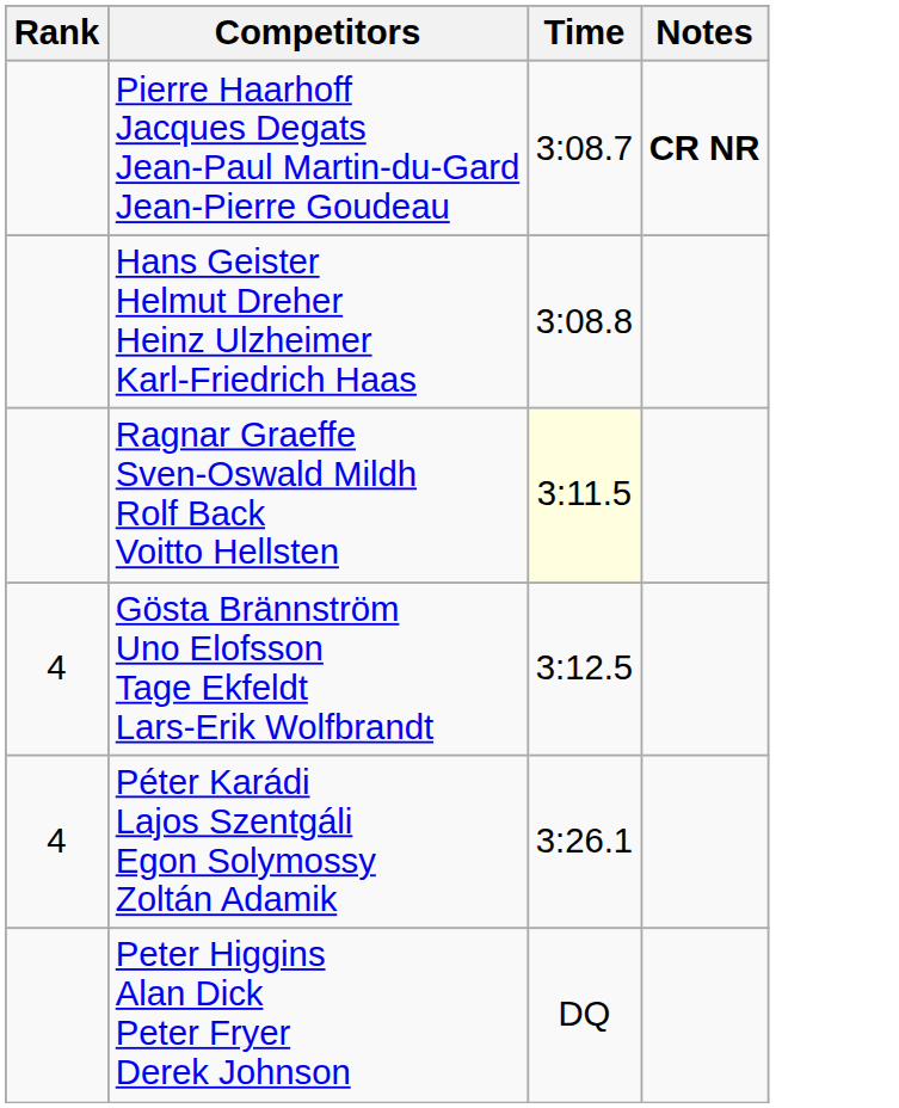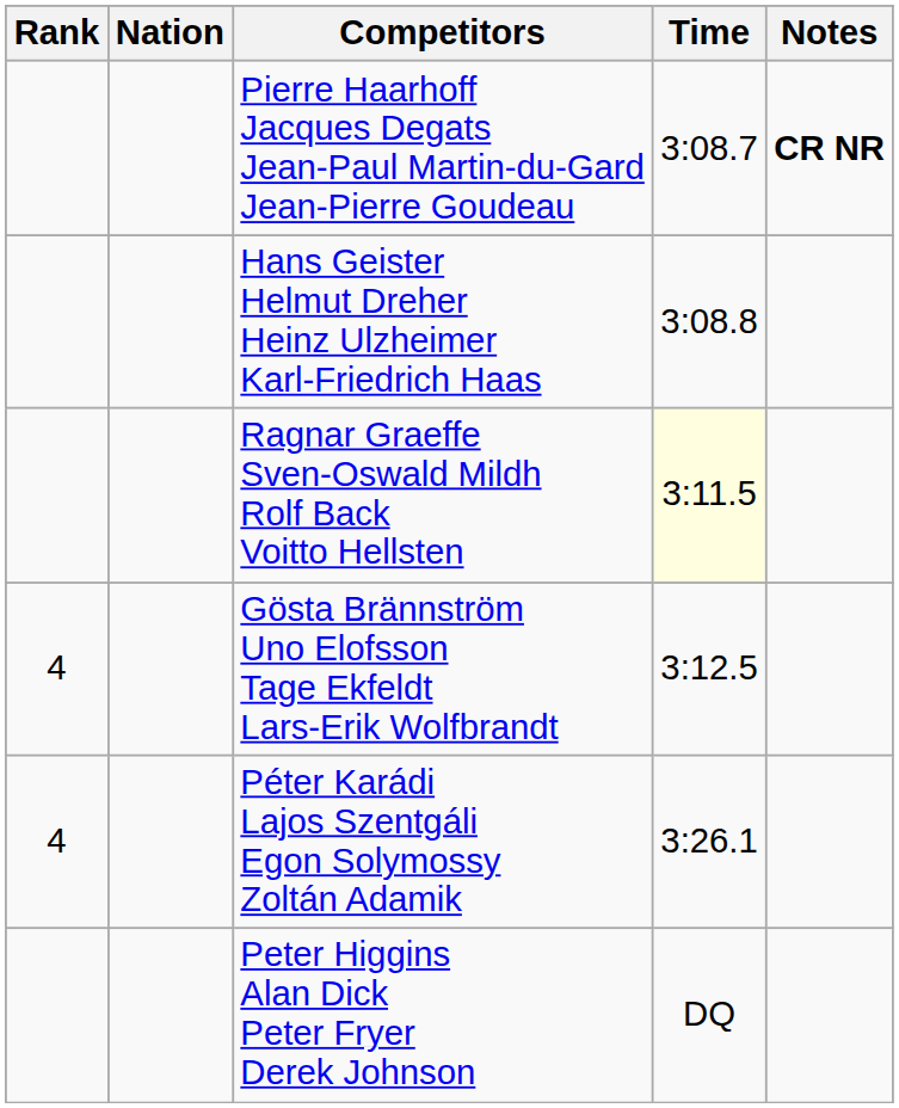 <table class="wikitable sortable" style="text-align:center">
 <tr>
 <th>Rank</th>
+<th>Nation</th>
 <th>Competitors</th>
 <th>Time</th>
 <th>Notes</th>
 </tr>
 <tr>
 <td></td>
+<td align=left></td>
 <td align=left><a href='#'>Pierre Haarhoff</a><br><a href='#'>Jacques Degats</a><br><a href='#'>Jean-Paul Martin-du-Gard</a><br><a href='#'>Jean-Pierre Goudeau</a></td>
 <td>3:08.7</td>
 <td><strong>CR NR</strong></td>
 </tr>
 <tr>
 <td></td>
+<td align=left></td>
 <td align=left><a href='#'>Hans Geister</a><br><a href='#'>Helmut Dreher</a><br><a href='#'>Heinz Ulzheimer</a><br><a href='#'>Karl-Friedrich Haas</a></td>
 <td>3:08.8</td>
 <td></td>
 </tr>
 <tr>
 <td></td>
+<td align=left></td>
 <td align=left><a href='#'>Ragnar Graeffe</a><br><a href='#'>Sven-Oswald Mildh</a><br><a href='#'>Rolf Back</a><br><a href='#'>Voitto Hellsten</a></td>
 <td style="background: lightyellow;">3:11.5</td>
 <td></td>
 </tr>
 <tr>
 <td>4</td>
+<td align=left></td>
 <td align=left><a href='#'>Gösta Brännström</a><br><a href='#'>Uno Elofsson</a><br><a href='#'>Tage Ekfeldt</a><br><a href='#'>Lars-Erik Wolfbrandt</a></td>
 <td>3:12.5</td>
 <td></td>
 </tr>
 <tr>
 <td>4</td>
+<td align=left></td>
 <td align=left><a href='#'>Péter Karádi</a><br><a href='#'>Lajos Szentgáli</a><br><a href='#'>Egon Solymossy</a><br><a href='#'>Zoltán Adamik</a></td>
 <td>3:26.1</td>
 <td></td>
 </tr>
 <tr>
 <td></td>
+<td align=left></td>
 <td align=left><a href='#'>Peter Higgins</a><br><a href='#'>Alan Dick</a><br><a href='#'>Peter Fryer</a><br><a href='#'>Derek Johnson</a></td>
 <td>DQ</td>
 <td></td>
 </tr>
 </table>
